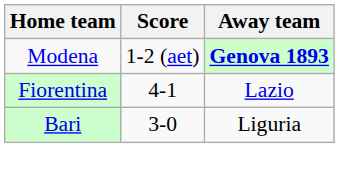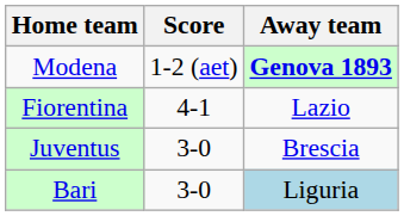 <table class="wikitable" style="text-align: center">
 <tr>
 <th>Home team</th>
 <th>Score</th>
 <th>Away team</th>
 </tr>
 <tr>
 <td><a href='#'>Modena</a></td>
 <td>1-2 (<a href='#'>aet</a>)</td>
 <td bgcolor="ccffcc"><strong><a href='#'>Genova 1893</a></strong></td>
 </tr>
 <tr>
 <td bgcolor="ccffcc"><a href='#'>Fiorentina</a></td>
 <td>4-1</td>
 <td><a href='#'>Lazio</a></td>
 </tr>
 <tr>
+<td bgcolor="ccffcc"><a href='#'>Juventus</a></td>
+<td>3-0</td>
+<td><a href='#'>Brescia</a></td>
+</tr>
+<tr>
 <td bgcolor="ccffcc"><a href='#'>Bari</a></td>
 <td>3-0</td>
-<td>Liguria</td>
+<td style="background: lightblue;">Liguria</td>
 </tr>
 </table>
